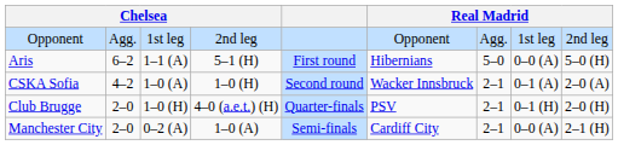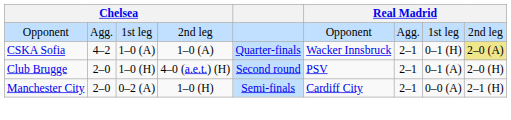 <table class="wikitable" style="text-align:center">
 <tr>
 <th colspan=4> <a href='#'>Chelsea</a></th>
 <th></th>
 <th colspan=4> <a href='#'>Real Madrid</a></th>
 </tr>
 <tr style="background:#c1e0ff">
 <td>Opponent</td>
 <td>Agg.</td>
 <td>1st leg</td>
 <td>2nd leg</td>
 <td></td>
 <td>Opponent</td>
 <td>Agg.</td>
 <td>1st leg</td>
 <td>2nd leg</td>
 </tr>
 <tr>
-<td align=left> <a href='#'>Aris</a></td>
-<td>6–2</td>
-<td>1–1 (A)</td>
-<td>5–1 (H)</td>
-<td style="background:#c1e0ff;"><a href='#'>First round</a></td>
-<td align=left> <a href='#'>Hibernians</a></td>
-<td>5–0</td>
-<td>0–0 (A)</td>
-<td>5–0 (H)</td>
-</tr>
-<tr>
 <td align=left> <a href='#'>CSKA Sofia</a></td>
 <td>4–2</td>
 <td>1–0 (A)</td>
-<td>1–0 (H)</td>
-<td style="background:#c1e0ff;"><a href='#'>Second round</a></td>
+<td>1–0 (A)</td>
+<td style="background:#c1e0ff;"><a href='#'>Quarter-finals</a></td>
 <td align=left> <a href='#'>Wacker Innsbruck</a></td>
 <td>2–1</td>
-<td>0–1 (A)</td>
-<td>2–0 (A)</td>
+<td>0–1 (H)</td>
+<td style="background: khaki;">2–0 (A)</td>
 </tr>
 <tr>
 <td align=left> <a href='#'>Club Brugge</a></td>
 <td>2–0</td>
 <td>1–0 (H)</td>
 <td>4–0 (<a href='#'>a.e.t.</a>) (H)</td>
-<td style="background:#c1e0ff;"><a href='#'>Quarter-finals</a></td>
+<td style="background:#c1e0ff;"><a href='#'>Second round</a></td>
 <td align=left> <a href='#'>PSV</a></td>
 <td>2–1</td>
-<td>0–1 (H)</td>
+<td>0–1 (A)</td>
 <td>2–0 (H)</td>
 </tr>
 <tr>
 <td align=left> <a href='#'>Manchester City</a></td>
 <td>2–0</td>
 <td>0–2 (A)</td>
-<td>1–0 (A)</td>
+<td>1–0 (H)</td>
 <td style="background:#c1e0ff;"><a href='#'>Semi-finals</a></td>
 <td align=left> <a href='#'>Cardiff City</a></td>
 <td>2–1</td>
 <td>0–0 (A)</td>
 <td>2–1 (H)</td>
 </tr>
 </table>
